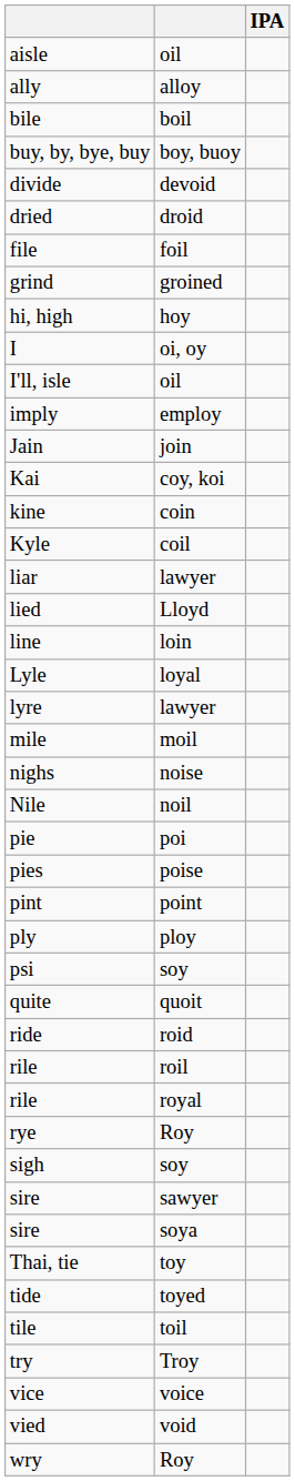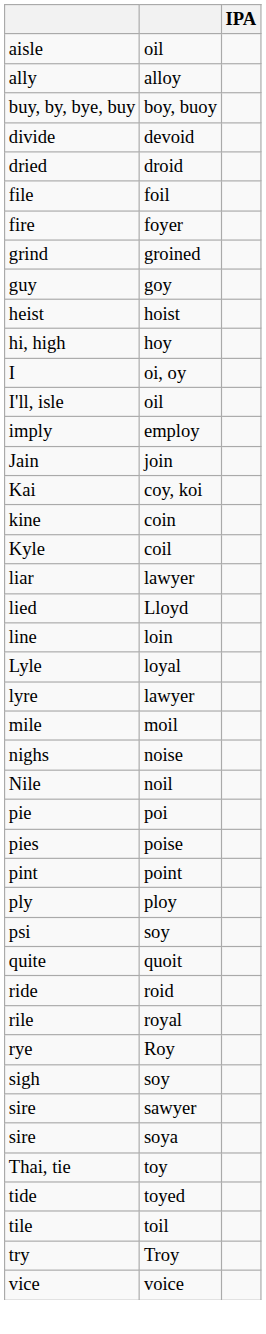 <table class="wikitable sortable mw-collapsible mw-collapsed">
 <tr>
 <th></th>
 <th></th>
 <th>IPA</th>
 </tr>
 <tr>
 <td>aisle</td>
 <td>oil</td>
 <td></td>
 </tr>
 <tr>
 <td>ally</td>
 <td>alloy</td>
-<td></td>
-</tr>
-<tr>
-<td>bile</td>
-<td>boil</td>
 <td></td>
 </tr>
 <tr>
 <td>buy, by, bye, buy</td>
 <td>boy, buoy</td>
 <td></td>
 </tr>
 <tr>
 <td>divide</td>
 <td>devoid</td>
 <td></td>
 </tr>
 <tr>
 <td>dried</td>
 <td>droid</td>
 <td></td>
 </tr>
 <tr>
 <td>file</td>
 <td>foil</td>
 <td></td>
 </tr>
 <tr>
+<td>fire</td>
+<td>foyer</td>
+<td></td>
+</tr>
+<tr>
 <td>grind</td>
 <td>groined</td>
+<td></td>
+</tr>
+<tr>
+<td>guy</td>
+<td>goy</td>
+<td></td>
+</tr>
+<tr>
+<td>heist</td>
+<td>hoist</td>
 <td></td>
 </tr>
 <tr>
 <td>hi, high</td>
 <td>hoy</td>
 <td></td>
 </tr>
 <tr>
 <td>I</td>
 <td>oi, oy</td>
 <td></td>
 </tr>
 <tr>
 <td>I'll, isle</td>
 <td>oil</td>
 <td></td>
 </tr>
 <tr>
 <td>imply</td>
 <td>employ</td>
 <td></td>
 </tr>
 <tr>
 <td>Jain</td>
 <td>join</td>
 <td></td>
 </tr>
 <tr>
 <td>Kai</td>
 <td>coy, koi</td>
 <td></td>
 </tr>
 <tr>
 <td>kine</td>
 <td>coin</td>
 <td></td>
 </tr>
 <tr>
 <td>Kyle</td>
 <td>coil</td>
 <td></td>
 </tr>
 <tr>
 <td>liar</td>
 <td>lawyer</td>
 <td></td>
 </tr>
 <tr>
 <td>lied</td>
 <td>Lloyd</td>
 <td></td>
 </tr>
 <tr>
 <td>line</td>
 <td>loin</td>
 <td></td>
 </tr>
 <tr>
 <td>Lyle</td>
 <td>loyal</td>
 <td></td>
 </tr>
 <tr>
 <td>lyre</td>
 <td>lawyer</td>
 <td></td>
 </tr>
 <tr>
 <td>mile</td>
 <td>moil</td>
 <td></td>
 </tr>
 <tr>
 <td>nighs</td>
 <td>noise</td>
 <td></td>
 </tr>
 <tr>
 <td>Nile</td>
 <td>noil</td>
 <td></td>
 </tr>
 <tr>
 <td>pie</td>
 <td>poi</td>
 <td></td>
 </tr>
 <tr>
 <td>pies</td>
 <td>poise</td>
 <td></td>
 </tr>
 <tr>
 <td>pint</td>
 <td>point</td>
 <td></td>
 </tr>
 <tr>
 <td>ply</td>
 <td>ploy</td>
 <td></td>
 </tr>
 <tr>
 <td>psi</td>
 <td>soy</td>
 <td></td>
 </tr>
 <tr>
 <td>quite</td>
 <td>quoit</td>
 <td></td>
 </tr>
 <tr>
 <td>ride</td>
 <td>roid</td>
 <td></td>
 </tr>
 <tr>
 <td>rile</td>
-<td>roil</td>
-<td></td>
-</tr>
-<tr>
-<td>rile</td>
 <td>royal</td>
 <td></td>
 </tr>
 <tr>
 <td>rye</td>
 <td>Roy</td>
 <td></td>
 </tr>
 <tr>
 <td>sigh</td>
 <td>soy</td>
 <td></td>
 </tr>
 <tr>
 <td>sire</td>
 <td>sawyer</td>
 <td></td>
 </tr>
 <tr>
 <td>sire</td>
 <td>soya</td>
 <td></td>
 </tr>
 <tr>
 <td>Thai, tie</td>
 <td>toy</td>
 <td></td>
 </tr>
 <tr>
 <td>tide</td>
 <td>toyed</td>
 <td></td>
 </tr>
 <tr>
 <td>tile</td>
 <td>toil</td>
 <td></td>
 </tr>
 <tr>
 <td>try</td>
 <td>Troy</td>
 <td></td>
 </tr>
 <tr>
 <td>vice</td>
 <td>voice</td>
 <td></td>
 </tr>
-<tr>
-<td>vied</td>
-<td>void</td>
-<td></td>
-</tr>
-<tr>
-<td>wry</td>
-<td>Roy</td>
-<td></td>
-</tr>
 </table>
